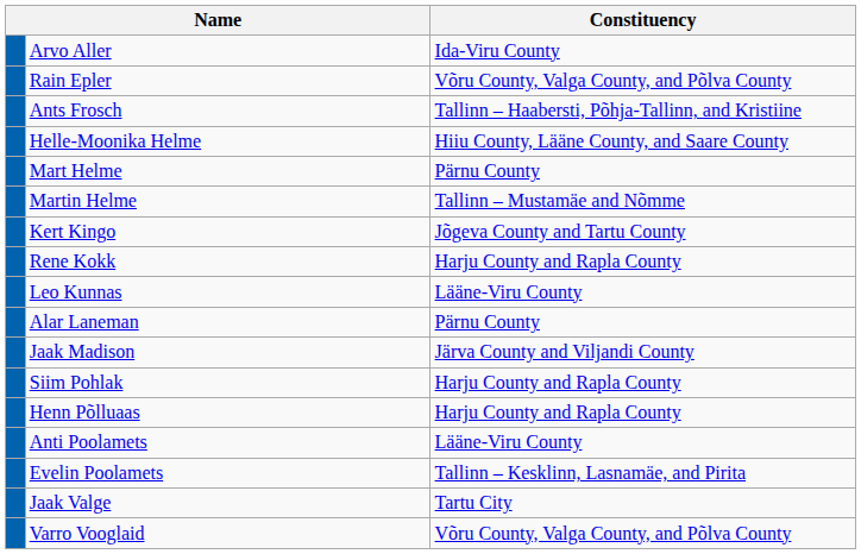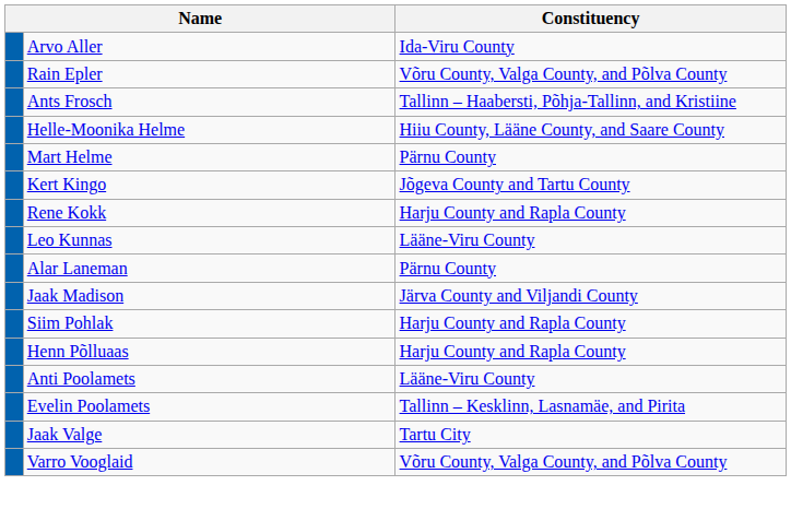 <table class="wikitable collapsible collapsed">
 <tr>
 <th colspan=2 width=350>Name</th>
 <th width=350>Constituency</th>
 </tr>
 <tr>
 <td style="background-color:#0162ae"></td>
 <td><a href='#'>Arvo Aller</a></td>
 <td><a href='#'>Ida-Viru County</a></td>
 </tr>
 <tr>
 <td style="background-color:#0162ae"></td>
 <td><a href='#'>Rain Epler</a></td>
 <td><a href='#'>Võru County, Valga County, and Põlva County</a></td>
 </tr>
 <tr>
 <td style="background-color:#0162ae"></td>
 <td><a href='#'>Ants Frosch</a></td>
 <td><a href='#'>Tallinn – Haabersti, Põhja-Tallinn, and Kristiine</a></td>
 </tr>
 <tr>
 <td style="background-color:#0162ae"></td>
 <td><a href='#'>Helle-Moonika Helme</a></td>
 <td><a href='#'>Hiiu County, Lääne County, and Saare County</a></td>
 </tr>
 <tr>
 <td style="background-color:#0162ae"></td>
 <td><a href='#'>Mart Helme</a></td>
 <td><a href='#'>Pärnu County</a></td>
-</tr>
-<tr>
-<td style="background-color:#0162ae"></td>
-<td><a href='#'>Martin Helme</a></td>
-<td><a href='#'>Tallinn – Mustamäe and Nõmme</a></td>
 </tr>
 <tr>
 <td style="background-color:#0162ae"></td>
 <td><a href='#'>Kert Kingo</a></td>
 <td><a href='#'>Jõgeva County and Tartu County</a></td>
 </tr>
 <tr>
 <td style="background-color:#0162ae"></td>
 <td><a href='#'>Rene Kokk</a></td>
 <td><a href='#'>Harju County and Rapla County</a></td>
 </tr>
 <tr>
 <td style="background-color:#0162ae"></td>
 <td><a href='#'>Leo Kunnas</a></td>
 <td><a href='#'>Lääne-Viru County</a></td>
 </tr>
 <tr>
 <td style="background-color:#0162ae"></td>
 <td><a href='#'>Alar Laneman</a></td>
 <td><a href='#'>Pärnu County</a></td>
 </tr>
 <tr>
 <td style="background-color:#0162ae"></td>
 <td><a href='#'>Jaak Madison</a></td>
 <td><a href='#'>Järva County and Viljandi County</a></td>
 </tr>
 <tr>
 <td style="background-color:#0162ae"></td>
 <td><a href='#'>Siim Pohlak</a></td>
 <td><a href='#'>Harju County and Rapla County</a></td>
 </tr>
 <tr>
 <td style="background-color:#0162ae"></td>
 <td><a href='#'>Henn Põlluaas</a></td>
 <td><a href='#'>Harju County and Rapla County</a></td>
 </tr>
 <tr>
 <td style="background-color:#0162ae"></td>
 <td><a href='#'>Anti Poolamets</a></td>
 <td><a href='#'>Lääne-Viru County</a></td>
 </tr>
 <tr>
 <td style="background-color:#0162ae"></td>
 <td><a href='#'>Evelin Poolamets</a></td>
 <td><a href='#'>Tallinn – Kesklinn, Lasnamäe, and Pirita</a></td>
 </tr>
 <tr>
 <td style="background-color:#0162ae"></td>
 <td><a href='#'>Jaak Valge</a></td>
 <td><a href='#'>Tartu City</a></td>
 </tr>
 <tr>
 <td style="background-color:#0162ae"></td>
 <td><a href='#'>Varro Vooglaid</a></td>
 <td><a href='#'>Võru County, Valga County, and Põlva County</a></td>
 </tr>
 <tr>
 </tr>
 </table>
